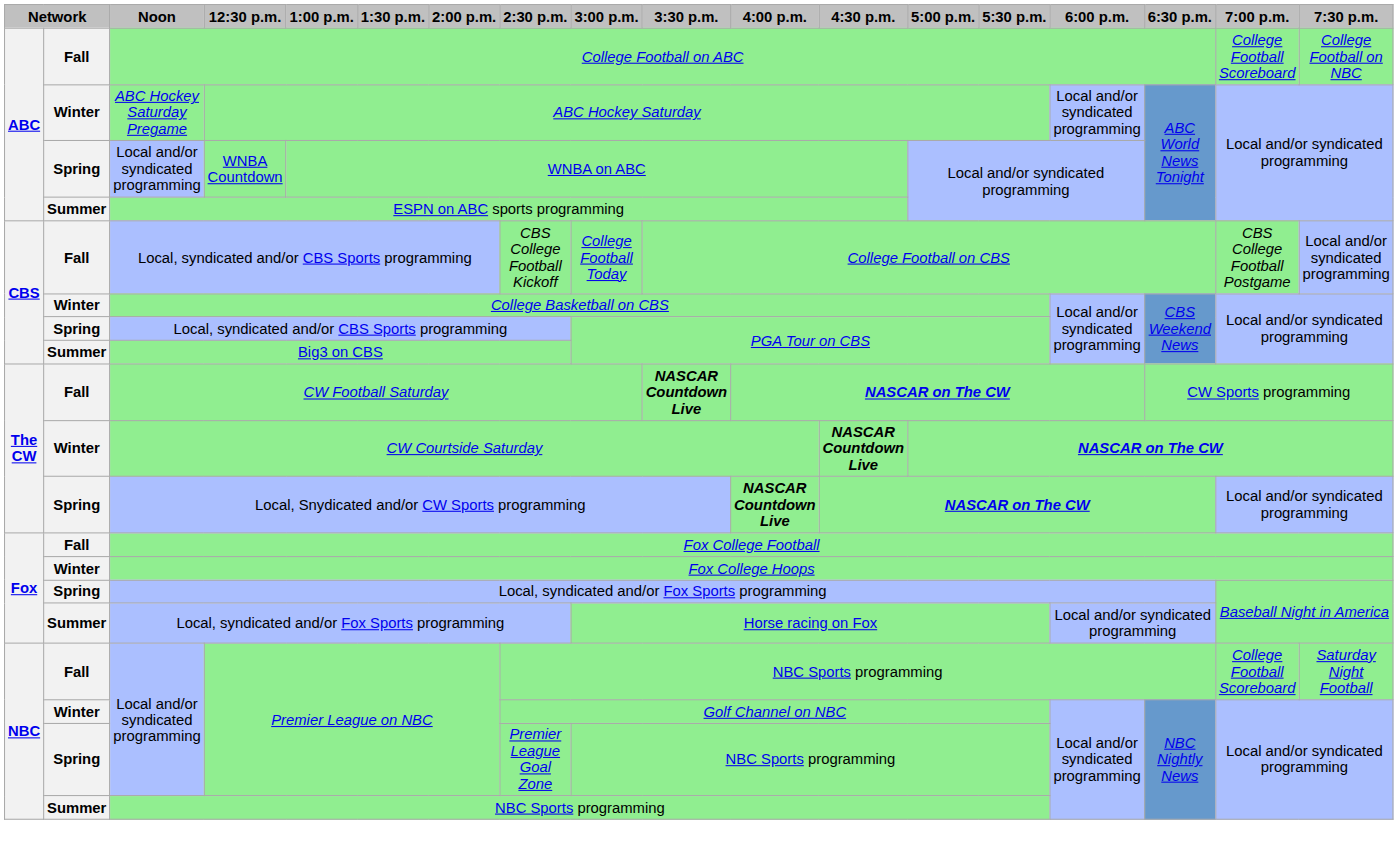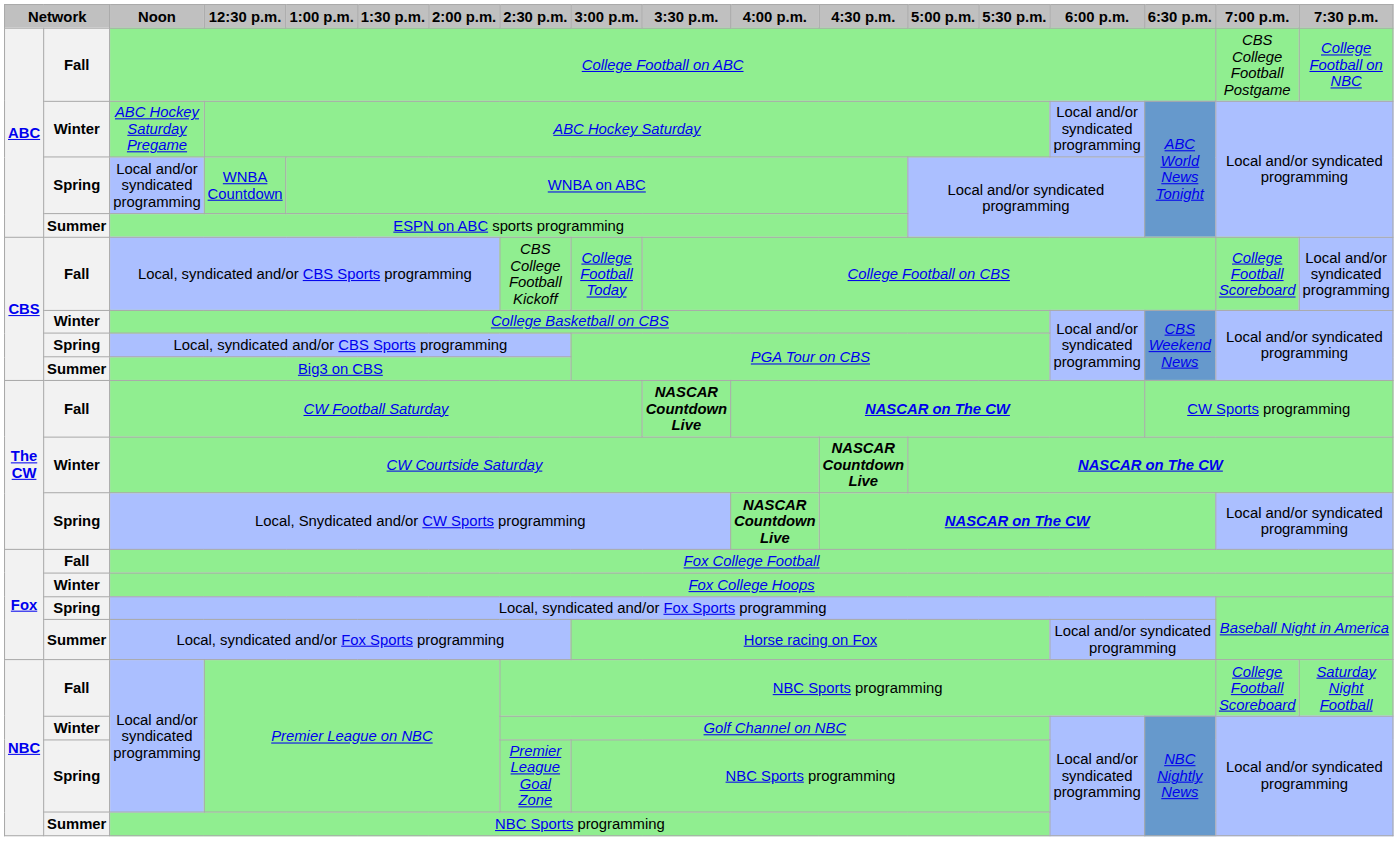 <table class="wikitable" style="width:100%;margin-right:0;font-size:90%;text-align:center">
 <tr>
 <th colspan="2" style="background:#C0C0C0; text-align:center;">Network</th>
 <th width="5%" style="background:#C0C0C0; text-align:center;">Noon</th>
 <th width="5%" style="background:#C0C0C0; text-align:center;">12:30 p.m.</th>
 <th width="5%" style="background:#C0C0C0; text-align:center;">1:00 p.m.</th>
 <th width="5%" style="background:#C0C0C0; text-align:center;">1:30 p.m.</th>
 <th width="5%" style="background:#C0C0C0; text-align:center;">2:00 p.m.</th>
 <th width="5%" style="background:#C0C0C0; text-align:center;">2:30 p.m.</th>
 <th width="5%" style="background:#C0C0C0; text-align:center;">3:00 p.m.</th>
 <th width="5%" style="background:#C0C0C0; text-align:center;">3:30 p.m.</th>
 <th width="5%" style="background:#C0C0C0; text-align:center;">4:00 p.m.</th>
 <th width="5%" style="background:#C0C0C0; text-align:center;">4:30 p.m.</th>
 <th width="5%" style="background:#C0C0C0; text-align:center;">5:00 p.m.</th>
 <th width="5%" style="background:#C0C0C0; text-align:center;">5:30 p.m.</th>
 <th width="5%" style="background:#C0C0C0; text-align:center;">6:00 p.m.</th>
 <th width="5%" style="background:#C0C0C0; text-align:center;">6:30 p.m.</th>
 <th width="5%" style="background:#C0C0C0; text-align:center;">7:00 p.m.</th>
 <th width="5%" style="background:#C0C0C0; text-align:center;">7:30 p.m.</th>
 </tr>
 <tr>
 <th rowspan="4"><a href='#'>ABC</a></th>
 <th>Fall</th>
 <td colspan="14" style="background:lightgreen;"><em><a href='#'>College Football on ABC</a></em></td>
-<td style="background:lightgreen;"><em><a href='#'>College Football Scoreboard</a></em></td>
+<td style="background:lightgreen;"><em>CBS College Football Postgame</em></td>
 <td style="background:lightgreen;"><em><a href='#'>College Football on NBC</a></em> </td>
 </tr>
 <tr>
 <th>Winter</th>
 <td style="background:lightgreen;"><em><a href='#'>ABC Hockey Saturday Pregame</a></em></td>
 <td colspan="11" style="background:lightgreen;"><em><a href='#'>ABC Hockey Saturday</a></em></td>
 <td style="background:#abbfff;">Local and/or syndicated programming</td>
 <td rowspan="3" style="background: #6699CC;"><em><a href='#'>ABC World News Tonight</a></em></td>
 <td rowspan="3" colspan="2" style="background:#abbfff;">Local and/or syndicated programming</td>
 </tr>
 <tr>
 <th>Spring</th>
 <td style="background:#abbfff;">Local and/or syndicated programming</td>
 <td style="background:lightgreen;"><a href='#'>WNBA Countdown</a></td>
 <td colspan="8" style="background:lightgreen;"><a href='#'>WNBA on ABC</a></td>
 <td rowspan="2" colspan="3" style="background:#abbfff;">Local and/or syndicated programming</td>
 </tr>
 <tr>
 <th>Summer</th>
 <td colspan="10" style="background:lightgreen;"><a href='#'>ESPN on ABC</a> sports programming</td>
 </tr>
 <tr>
 <th rowspan="4"><a href='#'>CBS</a></th>
 <th>Fall</th>
 <td colspan="5" style="background:#abbfff;">Local, syndicated  and/or <a href='#'>CBS Sports</a> programming</td>
 <td style="background:lightgreen;"><em>CBS College Football Kickoff</em></td>
 <td style="background:lightgreen;"><em><a href='#'>College Football Today</a></em></td>
 <td colspan="7" style="background:lightgreen;"><em><a href='#'>College Football on CBS</a></em></td>
-<td style="background:lightgreen;"><em>CBS College Football Postgame</em></td>
+<td style="background:lightgreen;"><em><a href='#'>College Football Scoreboard</a></em></td>
 <td style="background:#abbfff;">Local and/or syndicated programming</td>
 </tr>
 <tr>
 <th>Winter</th>
 <td colspan="12" style="background:lightgreen;"><em><a href='#'>College Basketball on CBS</a></em></td>
 <td rowspan="3" style="background:#abbfff;">Local and/or syndicated programming</td>
 <td rowspan="3" style="background: #6699CC;"><em><a href='#'>CBS Weekend News</a></em></td>
 <td rowspan="3" colspan="2" style="background:#abbfff;">Local and/or syndicated programming</td>
 </tr>
 <tr>
 <th>Spring</th>
 <td colspan="6" style="background:#abbfff;">Local, syndicated  and/or <a href='#'>CBS Sports</a> programming</td>
 <td colspan="6" rowspan="2" style="background:lightgreen;"><em><a href='#'>PGA Tour on CBS</a></em></td>
 </tr>
 <tr>
 <th>Summer</th>
 <td colspan="6" style="background:lightgreen;"><a href='#'>Big3 on CBS</a></td>
 </tr>
 <tr>
 <th rowspan="3"><a href='#'>The CW</a></th>
 <th>Fall</th>
 <td colspan="7" style="background:lightgreen"><em><a href='#'>CW Football Saturday</a></em></td>
 <td style="background:lightgreen;"><strong><em>NASCAR Countdown Live</em></strong></td>
 <td colspan="5" style="background:lightgreen;"><strong><em><a href='#'>NASCAR on The CW</a></em></strong></td>
 <td colspan="3" style="background:lightgreen;"><a href='#'>CW Sports</a> programming</td>
 </tr>
 <tr>
 <th>Winter</th>
 <td colspan="9" style="background:lightgreen;"><em><a href='#'>CW Courtside Saturday</a></em></td>
 <td style="background:lightgreen;"><strong><em>NASCAR Countdown Live</em></strong></td>
 <td colspan="6" style="background:lightgreen;"><strong><em><a href='#'>NASCAR on The CW</a></em></strong></td>
 </tr>
 <tr>
 <th>Spring</th>
 <td colspan="8" style="background:#abbfff;">Local, Snydicated and/or <a href='#'>CW Sports</a> programming</td>
 <td style="background:lightgreen;"><strong><em>NASCAR Countdown Live</em></strong></td>
 <td colspan="5" style="background:lightgreen;"><strong><em><a href='#'>NASCAR on The CW</a></em></strong></td>
 <td colspan="2" style="background:#abbfff;">Local and/or syndicated programming</td>
 </tr>
 <tr>
 <th rowspan="4"><a href='#'>Fox</a></th>
 <th>Fall</th>
 <td colspan="16" style="background:lightgreen;"><em><a href='#'>Fox College Football</a></em> </td>
 </tr>
 <tr>
 <th>Winter</th>
 <td colspan="16" style="background:lightgreen;"><em><a href='#'>Fox College Hoops</a></em> </td>
 </tr>
 <tr>
 <th>Spring</th>
 <td colspan="14" style="background:#abbfff;">Local, syndicated  and/or <a href='#'>Fox Sports</a> programming</td>
 <td colspan="2" rowspan="2" style="background:lightgreen;"><em><a href='#'>Baseball Night in America</a></em> </td>
 </tr>
 <tr>
 <th>Summer</th>
 <td colspan="6" style="background:#abbfff;">Local, syndicated  and/or <a href='#'>Fox Sports</a> programming</td>
 <td colspan="6" style="background:lightgreen;"><a href='#'>Horse racing on Fox</a></td>
 <td colspan="2" style="background:#abbfff;">Local and/or syndicated programming</td>
 </tr>
 <tr>
 <th rowspan="4"><a href='#'>NBC</a></th>
 <th>Fall</th>
 <td rowspan="3" style="background:#abbfff;">Local and/or syndicated programming</td>
 <td rowspan="3" colspan="4" style="background:lightgreen;"><em><a href='#'>Premier League on NBC</a></em></td>
 <td colspan="9" style="background:lightgreen;"><a href='#'>NBC Sports</a> programming</td>
 <td style="background:lightgreen;"><em><a href='#'>College Football Scoreboard</a></em></td>
 <td style="background:lightgreen;"><em><a href='#'>Saturday Night Football</a></em> </td>
 </tr>
 <tr>
 <th>Winter</th>
 <td colspan="7" style="background:lightgreen;"><em><a href='#'>Golf Channel on NBC</a></em></td>
 <td rowspan="3" style="background:#abbfff;">Local and/or syndicated programming</td>
 <td rowspan="3" style="background: #6699CC;"><em><a href='#'>NBC Nightly News</a></em></td>
 <td rowspan="3" colspan="2" style="background:#abbfff;">Local and/or syndicated programming</td>
 </tr>
 <tr>
 <th>Spring</th>
 <td style="background:lightgreen;"><em><a href='#'>Premier League Goal Zone</a></em></td>
 <td colspan="6" style="background:lightgreen;"><a href='#'>NBC Sports</a> programming</td>
 </tr>
 <tr>
 <th>Summer</th>
 <td colspan="12" style="background:lightgreen;"><a href='#'>NBC Sports</a> programming</td>
 </tr>
 </table>
